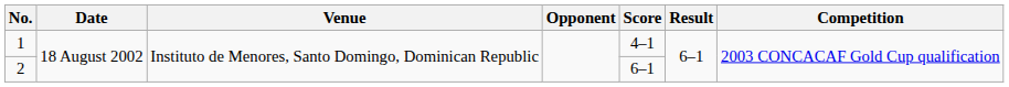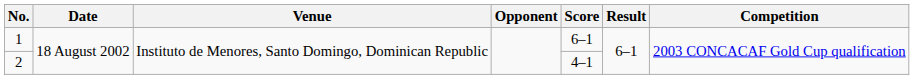 <table class="wikitable">
 <tr>
 <th scope="col">No.</th>
 <th scope="col">Date</th>
 <th scope="col">Venue</th>
 <th scope="col">Opponent</th>
 <th scope="col">Score</th>
 <th scope="col">Result</th>
 <th scope="col">Competition</th>
 </tr>
 <tr>
 <td align="center">1</td>
 <td rowspan=2>18 August 2002</td>
 <td rowspan=2>Instituto de Menores, Santo Domingo, Dominican Republic</td>
 <td rowspan=2></td>
-<td align="center">4–1</td>
+<td align="center">6–1</td>
 <td rowspan=2 align="center">6–1</td>
 <td rowspan=2><a href='#'>2003 CONCACAF Gold Cup qualification</a></td>
 </tr>
 <tr>
 <td align="center">2</td>
-<td align="center">6–1</td>
+<td align="center">4–1</td>
 </tr>
 </table>
